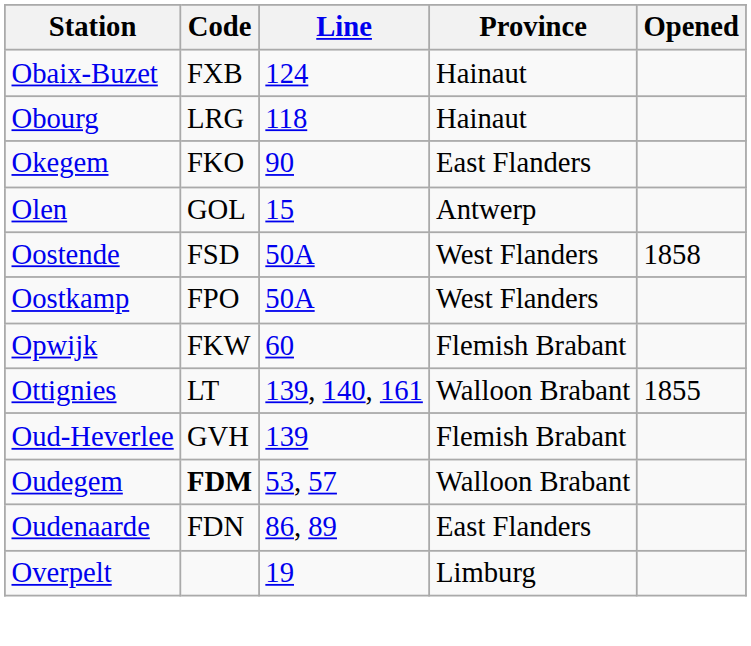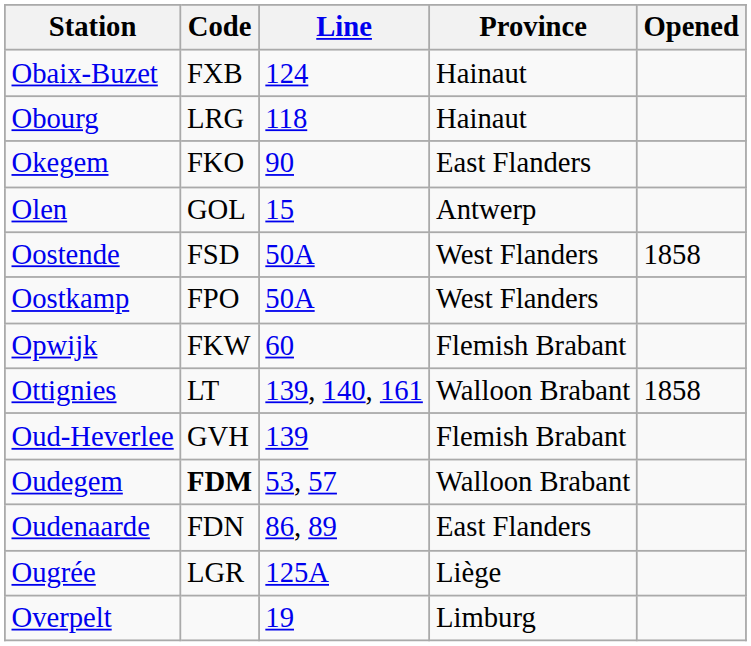 <table class="wikitable sortable">
 <tr>
 <th>Station</th>
 <th>Code</th>
 <th><a href='#'>Line</a></th>
 <th>Province</th>
 <th>Opened</th>
 </tr>
 <tr>
 <td><a href='#'>Obaix-Buzet</a></td>
 <td>FXB</td>
 <td><a href='#'>124</a></td>
 <td>Hainaut</td>
 <td></td>
 </tr>
 <tr>
 <td><a href='#'>Obourg</a></td>
 <td>LRG</td>
 <td><a href='#'>118</a></td>
 <td>Hainaut</td>
 <td></td>
 </tr>
 <tr>
 <td><a href='#'>Okegem</a></td>
 <td>FKO</td>
 <td><a href='#'>90</a></td>
 <td>East Flanders</td>
 <td></td>
 </tr>
 <tr>
 <td><a href='#'>Olen</a></td>
 <td>GOL</td>
 <td><a href='#'>15</a></td>
 <td>Antwerp</td>
 <td></td>
 </tr>
 <tr>
 <td><a href='#'>Oostende</a></td>
 <td>FSD</td>
 <td><a href='#'>50A</a></td>
 <td>West Flanders</td>
 <td>1858</td>
 </tr>
 <tr>
 <td><a href='#'>Oostkamp</a></td>
 <td>FPO</td>
 <td><a href='#'>50A</a></td>
 <td>West Flanders</td>
 <td></td>
 </tr>
 <tr>
 <td><a href='#'>Opwijk</a></td>
 <td>FKW</td>
 <td><a href='#'>60</a></td>
 <td>Flemish Brabant</td>
 <td></td>
 </tr>
 <tr>
 <td><a href='#'>Ottignies</a></td>
 <td>LT</td>
 <td><a href='#'>139</a>, <a href='#'>140</a>, <a href='#'>161</a></td>
 <td>Walloon Brabant</td>
-<td>1855</td>
+<td>1858</td>
 </tr>
 <tr>
 <td><a href='#'>Oud-Heverlee</a></td>
 <td>GVH</td>
 <td><a href='#'>139</a></td>
 <td>Flemish Brabant</td>
 <td></td>
 </tr>
 <tr>
 <td><a href='#'>Oudegem</a></td>
 <td><strong>FDM</strong></td>
 <td><a href='#'>53</a>, <a href='#'>57</a></td>
 <td>Walloon Brabant</td>
 <td></td>
 </tr>
 <tr>
 <td><a href='#'>Oudenaarde</a></td>
 <td>FDN</td>
 <td><a href='#'>86</a>, <a href='#'>89</a></td>
 <td>East Flanders</td>
 <td></td>
 </tr>
 <tr>
+<td><a href='#'>Ougrée</a></td>
+<td>LGR</td>
+<td><a href='#'>125A</a></td>
+<td>Liège</td>
+<td></td>
+</tr>
+<tr>
 <td><a href='#'>Overpelt</a></td>
 <td></td>
 <td><a href='#'>19</a></td>
 <td>Limburg</td>
 <td></td>
 </tr>
 </table>
